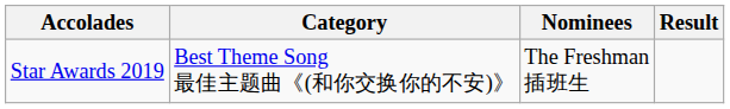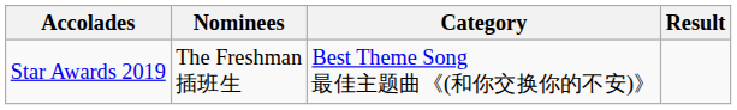 <table class="wikitable sortable">
 <tr>
 <th>Accolades</th>
+<th>Nominees</th>
 <th>Category</th>
-<th>Nominees</th>
 <th>Result</th>
 </tr>
 <tr>
 <td rowspan="1"><a href='#'>Star Awards 2019</a></td>
+<td>The Freshman <br> 插班生</td>
 <td><a href='#'>Best Theme Song</a> <br> 最佳主题曲《(和你交换你的不安)》</td>
-<td>The Freshman <br> 插班生</td>
 <td></td>
 </tr>
 </table>
